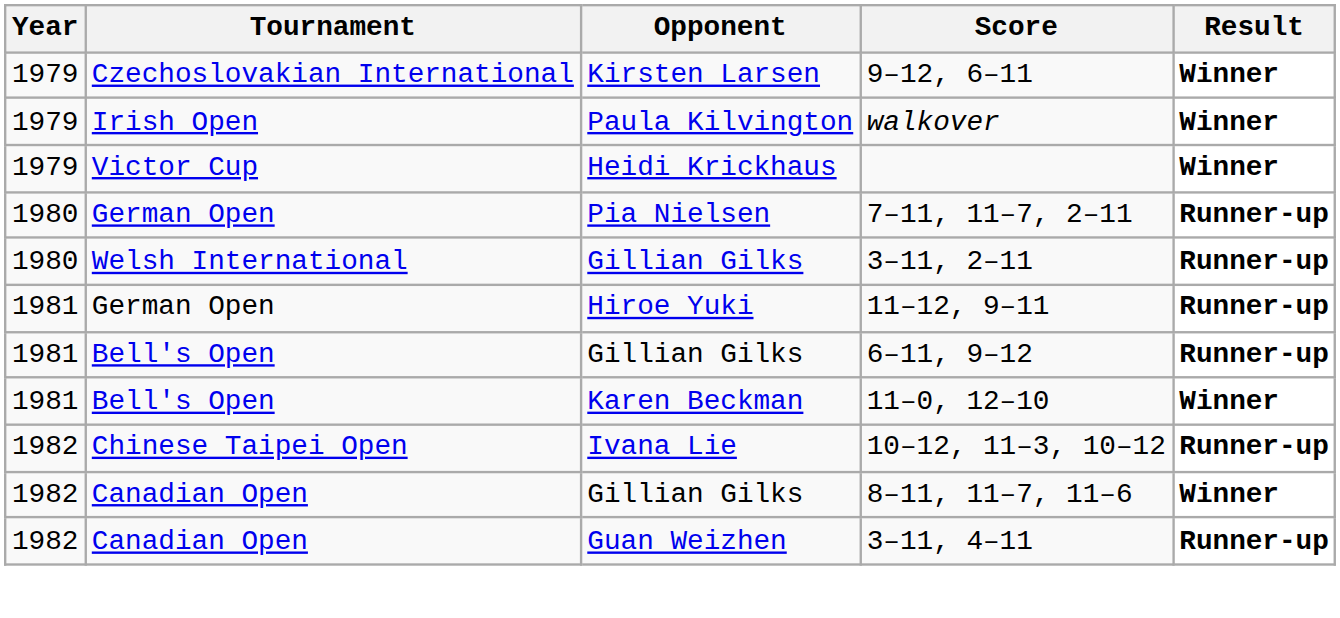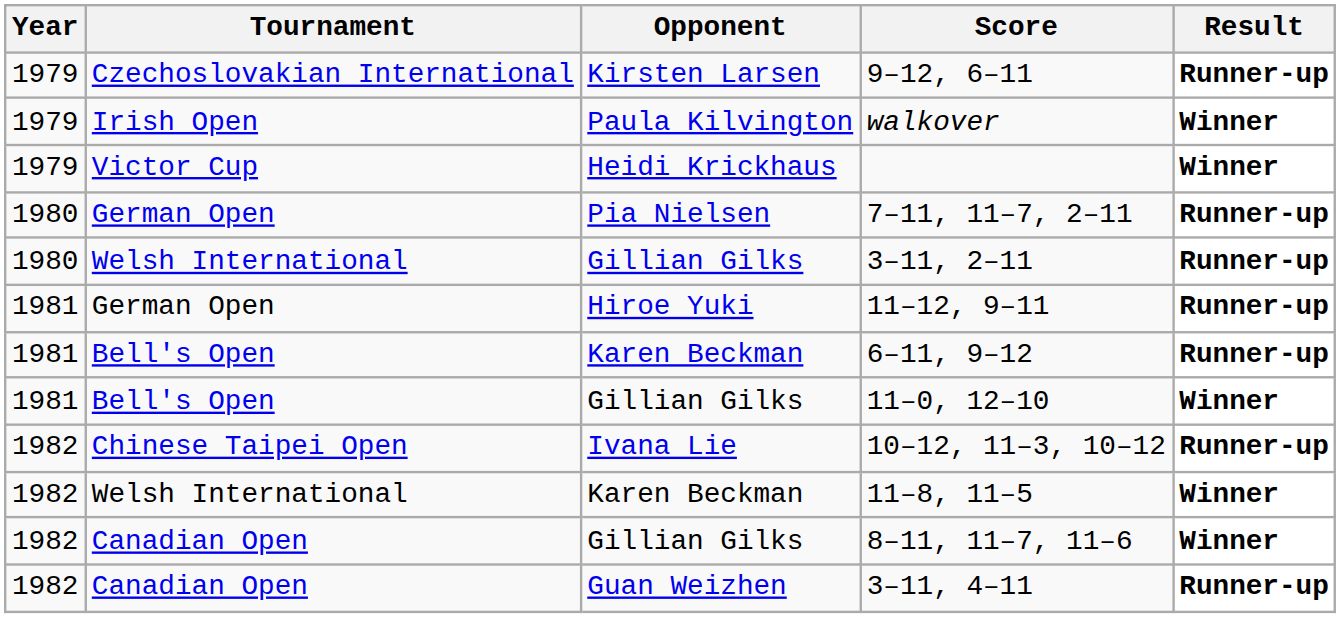 <table class="sortable wikitable" style="font-size: 90%;">
 <tr>
 <th>Year</th>
 <th>Tournament</th>
 <th>Opponent</th>
 <th>Score</th>
 <th>Result</th>
 </tr>
 <tr>
 <td align="center">1979</td>
 <td align="left"><a href='#'>Czechoslovakian International</a></td>
 <td align="left"> <a href='#'>Kirsten Larsen</a></td>
 <td align="left">9–12, 6–11</td>
-<td style="text-align:left; background: white"> <strong>Winner</strong></td>
+<td style="text-align:left; background: white"> <strong>Runner-up</strong></td>
 </tr>
 <tr>
 <td align="center">1979</td>
 <td align="left"><a href='#'>Irish Open</a></td>
 <td align="left"> <a href='#'>Paula Kilvington</a></td>
 <td align="left"><em>walkover</em></td>
 <td style="text-align:left; background: white"> <strong>Winner</strong></td>
 </tr>
 <tr>
 <td align="center">1979</td>
 <td align="left"><a href='#'>Victor Cup</a></td>
 <td align="left"> <a href='#'>Heidi Krickhaus</a></td>
 <td align="left"></td>
 <td style="text-align:left; background: white"> <strong>Winner</strong></td>
 </tr>
 <tr>
 <td align="center">1980</td>
 <td align="left"><a href='#'>German Open</a></td>
 <td align="left"> <a href='#'>Pia Nielsen</a></td>
 <td align="left">7–11, 11–7, 2–11</td>
 <td style="text-align:left; background: white"> <strong>Runner-up</strong></td>
 </tr>
 <tr>
 <td align="center">1980</td>
 <td align="left"><a href='#'>Welsh International</a></td>
 <td align="left"> <a href='#'>Gillian Gilks</a></td>
 <td align="left">3–11, 2–11</td>
 <td style="text-align:left; background: white"> <strong>Runner-up</strong></td>
 </tr>
 <tr>
 <td align="center">1981</td>
 <td align="left">German Open</td>
 <td align="left"> <a href='#'>Hiroe Yuki</a></td>
 <td align="left">11–12, 9–11</td>
 <td style="text-align:left; background: white"> <strong>Runner-up</strong></td>
 </tr>
 <tr>
 <td align="center">1981</td>
 <td align="left"><a href='#'>Bell's Open</a></td>
-<td align="left"> Gillian Gilks</td>
+<td align="left"> <a href='#'>Karen Beckman</a></td>
 <td align="left">6–11, 9–12</td>
 <td style="text-align:left; background: white"> <strong>Runner-up</strong></td>
 </tr>
 <tr>
 <td align="center">1981</td>
 <td align="left"><a href='#'>Bell's Open</a></td>
-<td align="left"> <a href='#'>Karen Beckman</a></td>
+<td align="left"> Gillian Gilks</td>
 <td align="left">11–0, 12–10</td>
 <td style="text-align:left; background: white"> <strong>Winner</strong></td>
 </tr>
 <tr>
 <td align="center">1982</td>
 <td align="left"><a href='#'>Chinese Taipei Open</a></td>
 <td align="left"> <a href='#'>Ivana Lie</a></td>
 <td align="left">10–12, 11–3, 10–12</td>
 <td style="text-align:left; background: white"> <strong>Runner-up</strong></td>
+</tr>
+<tr>
+<td align="center">1982</td>
+<td align="left">Welsh International</td>
+<td align="left"> Karen Beckman</td>
+<td align="left">11–8, 11–5</td>
+<td style="text-align:left; background: white"> <strong>Winner</strong></td>
 </tr>
 <tr>
 <td align="center">1982</td>
 <td align="left"><a href='#'>Canadian Open</a></td>
 <td align="left"> Gillian Gilks</td>
 <td align="left">8–11, 11–7, 11–6</td>
 <td style="text-align:left; background: white"> <strong>Winner</strong></td>
 </tr>
 <tr>
 <td align="center">1982</td>
 <td align="left"><a href='#'>Canadian Open</a></td>
 <td align="left"> <a href='#'>Guan Weizhen</a></td>
 <td align="left">3–11, 4–11</td>
 <td style="text-align:left; background: white"> <strong>Runner-up</strong></td>
 </tr>
 </table>
